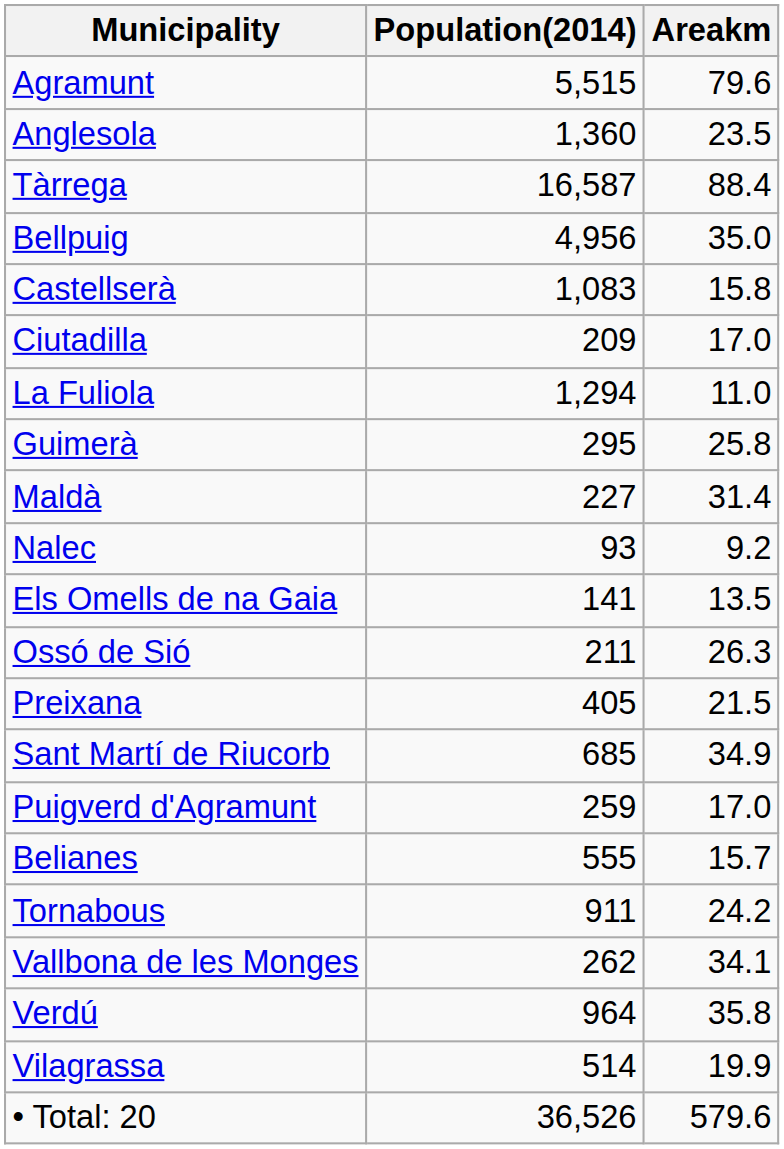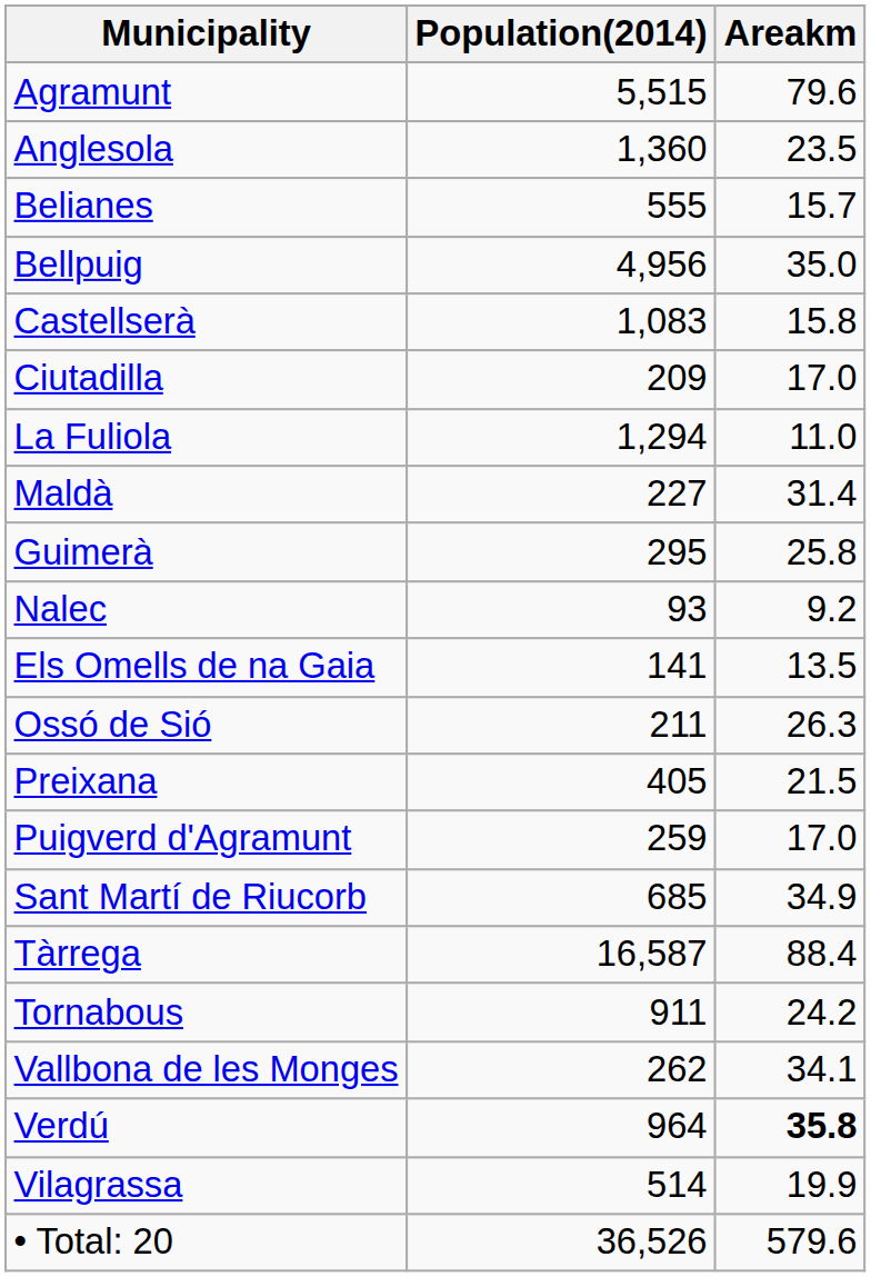 <table class="wikitable sortable">
 <tr>
 <th>Municipality</th>
 <th>Population(2014)</th>
 <th>Areakm</th>
 </tr>
 <tr>
 <td><a href='#'>Agramunt</a></td>
 <td align=right>5,515</td>
 <td align=right>79.6</td>
 </tr>
 <tr>
 <td><a href='#'>Anglesola</a></td>
 <td align=right>1,360</td>
 <td align=right>23.5</td>
 </tr>
 <tr>
-<td><a href='#'>Tàrrega</a></td>
-<td align=right>16,587</td>
-<td align=right>88.4</td>
+<td><a href='#'>Belianes</a></td>
+<td align=right>555</td>
+<td align=right>15.7</td>
 </tr>
 <tr>
 <td><a href='#'>Bellpuig</a></td>
 <td align=right>4,956</td>
 <td align=right>35.0</td>
 </tr>
 <tr>
 <td><a href='#'>Castellserà</a></td>
 <td align=right>1,083</td>
 <td align=right>15.8</td>
 </tr>
 <tr>
 <td><a href='#'>Ciutadilla</a></td>
 <td align=right>209</td>
 <td align=right>17.0</td>
 </tr>
 <tr>
 <td><a href='#'>La Fuliola</a></td>
 <td align=right>1,294</td>
 <td align=right>11.0</td>
 </tr>
 <tr>
+<td><a href='#'>Maldà</a></td>
+<td align=right>227</td>
+<td align=right>31.4</td>
+</tr>
+<tr>
 <td><a href='#'>Guimerà</a></td>
 <td align=right>295</td>
 <td align=right>25.8</td>
-</tr>
-<tr>
-<td><a href='#'>Maldà</a></td>
-<td align=right>227</td>
-<td align=right>31.4</td>
 </tr>
 <tr>
 <td><a href='#'>Nalec</a></td>
 <td align=right>93</td>
 <td align=right>9.2</td>
 </tr>
 <tr>
 <td><a href='#'>Els Omells de na Gaia</a></td>
 <td align=right>141</td>
 <td align=right>13.5</td>
 </tr>
 <tr>
 <td><a href='#'>Ossó de Sió</a></td>
 <td align=right>211</td>
 <td align=right>26.3</td>
 </tr>
 <tr>
 <td><a href='#'>Preixana</a></td>
 <td align=right>405</td>
 <td align=right>21.5</td>
 </tr>
 <tr>
+<td><a href='#'>Puigverd d'Agramunt</a></td>
+<td align=right>259</td>
+<td align=right>17.0</td>
+</tr>
+<tr>
 <td><a href='#'>Sant Martí de Riucorb</a></td>
 <td align=right>685</td>
 <td align=right>34.9</td>
 </tr>
 <tr>
-<td><a href='#'>Puigverd d'Agramunt</a></td>
-<td align=right>259</td>
-<td align=right>17.0</td>
-</tr>
-<tr>
-<td><a href='#'>Belianes</a></td>
-<td align=right>555</td>
-<td align=right>15.7</td>
+<td><a href='#'>Tàrrega</a></td>
+<td align=right>16,587</td>
+<td align=right>88.4</td>
 </tr>
 <tr>
 <td><a href='#'>Tornabous</a></td>
 <td align=right>911</td>
 <td align=right>24.2</td>
 </tr>
 <tr>
 <td><a href='#'>Vallbona de les Monges</a></td>
 <td align=right>262</td>
 <td align=right>34.1</td>
 </tr>
 <tr>
 <td><a href='#'>Verdú</a></td>
 <td align=right>964</td>
-<td align=right>35.8</td>
+<td align=right><strong>35.8</strong></td>
 </tr>
 <tr>
 <td><a href='#'>Vilagrassa</a></td>
 <td align=right>514</td>
 <td align=right>19.9</td>
 </tr>
 <tr>
 <td>• Total: 20</td>
 <td align=right>36,526</td>
 <td align=right>579.6</td>
 </tr>
 </table>
